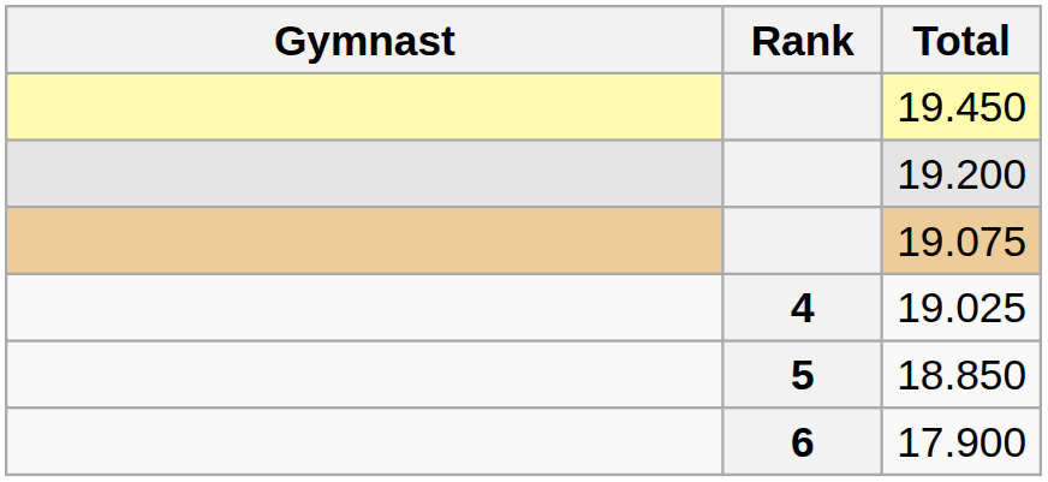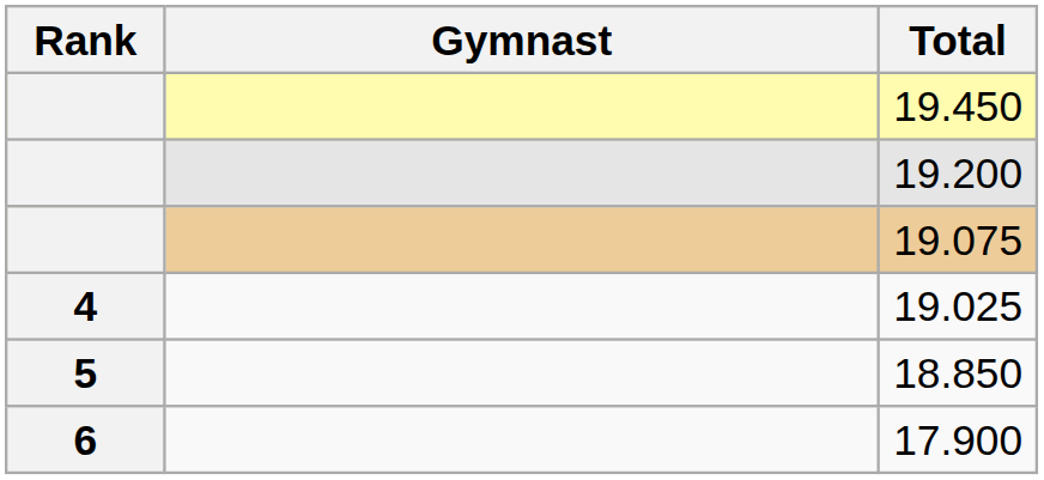 <table class="wikitable sortable" style="text-align:center; font-size:95%">
 <tr>
+<th scope="col" style="width:50px;">Rank</th>
 <th scope="col" style="width:250px;">Gymnast</th>
-<th scope="col" style="width:50px;">Rank</th>
 <th scope="col" style="width:50px;">Total</th>
 </tr>
 <tr style="background:#fffcaf;">
+<th scope=row style="text-align:center"></th>
 <td style="text-align:left;"></td>
-<th scope=row style="text-align:center"></th>
 <td>19.450</td>
 </tr>
 <tr style="background:#e5e5e5;">
+<th scope=row style="text-align:center"></th>
 <td style="text-align:left;"></td>
-<th scope=row style="text-align:center"></th>
 <td>19.200</td>
 </tr>
 <tr style="background:#ec9;">
+<th scope=row style="text-align:center"></th>
 <td style="text-align:left;"></td>
-<th scope=row style="text-align:center"></th>
 <td>19.075</td>
 </tr>
 <tr>
+<th scope=row style="text-align:center">4</th>
 <td style="text-align:left;"></td>
-<th scope=row style="text-align:center">4</th>
 <td>19.025</td>
 </tr>
 <tr>
+<th scope=row style="text-align:center">5</th>
 <td style="text-align:left;"></td>
-<th scope=row style="text-align:center">5</th>
 <td>18.850</td>
 </tr>
 <tr>
+<th scope=row style="text-align:center">6</th>
 <td style="text-align:left;"></td>
-<th scope=row style="text-align:center">6</th>
 <td>17.900</td>
 </tr>
 </table>
